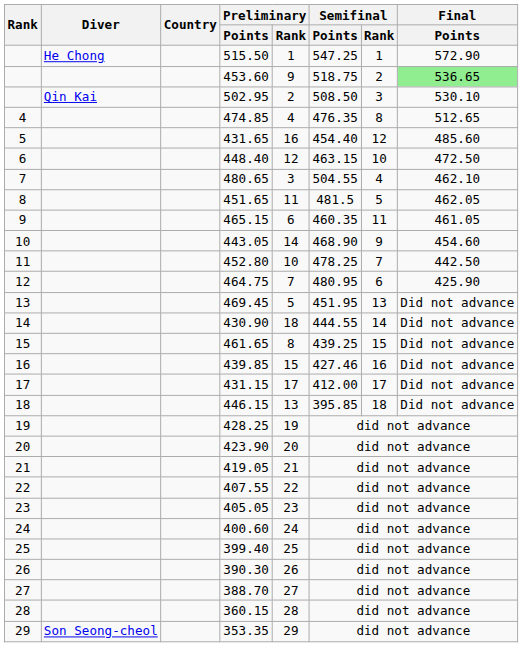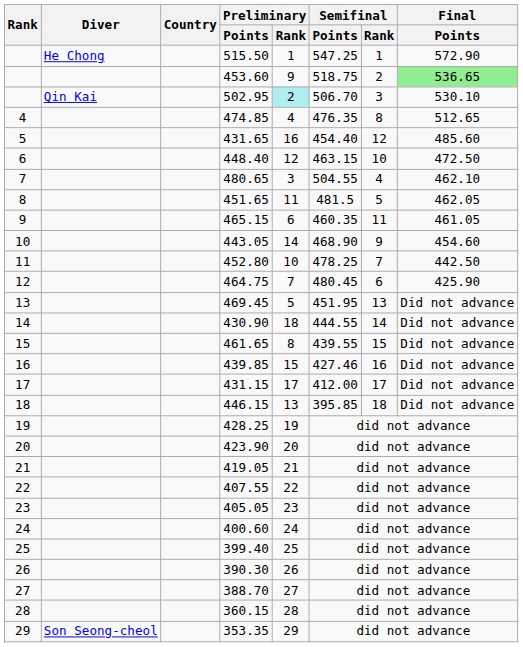 <table class="wikitable sortable" style="text-align:center">
 <tr>
 <th rowspan="2">Rank</th>
 <th rowspan="2">Diver</th>
 <th rowspan="2">Country</th>
 <th colspan="2">Preliminary </th>
 <th colspan="2">Semifinal </th>
 <th>Final </th>
 </tr>
 <tr>
 <th>Points</th>
 <th>Rank</th>
 <th>Points</th>
 <th>Rank</th>
 <th>Points</th>
 </tr>
 <tr>
 <td></td>
 <td align=left><a href='#'>He Chong</a></td>
 <td align=left></td>
 <td>515.50</td>
 <td>1</td>
 <td>547.25</td>
 <td>1</td>
 <td>572.90</td>
 </tr>
 <tr>
 <td></td>
 <td align=left></td>
 <td align=left></td>
 <td>453.60</td>
 <td>9</td>
 <td>518.75</td>
 <td>2</td>
 <td style="background: lightgreen;">536.65</td>
 </tr>
 <tr>
 <td></td>
 <td align=left><a href='#'>Qin Kai</a></td>
 <td align=left></td>
 <td>502.95</td>
-<td>2</td>
-<td>508.50</td>
+<td style="background: paleturquoise;">2</td>
+<td>506.70</td>
 <td>3</td>
 <td>530.10</td>
 </tr>
 <tr>
 <td>4</td>
 <td align=left></td>
 <td align=left></td>
 <td>474.85</td>
 <td>4</td>
 <td>476.35</td>
 <td>8</td>
 <td>512.65</td>
 </tr>
 <tr>
 <td>5</td>
 <td align=left></td>
 <td align=left></td>
 <td>431.65</td>
 <td>16</td>
 <td>454.40</td>
 <td>12</td>
 <td>485.60</td>
 </tr>
 <tr>
 <td>6</td>
 <td align=left></td>
 <td align=left></td>
 <td>448.40</td>
 <td>12</td>
 <td>463.15</td>
 <td>10</td>
 <td>472.50</td>
 </tr>
 <tr>
 <td>7</td>
 <td align=left></td>
 <td align=left></td>
 <td>480.65</td>
 <td>3</td>
 <td>504.55</td>
 <td>4</td>
 <td>462.10</td>
 </tr>
 <tr>
 <td>8</td>
 <td align=left></td>
 <td align=left></td>
 <td>451.65</td>
 <td>11</td>
 <td>481.5</td>
 <td>5</td>
 <td>462.05</td>
 </tr>
 <tr>
 <td>9</td>
 <td align=left></td>
 <td align=left></td>
 <td>465.15</td>
 <td>6</td>
 <td>460.35</td>
 <td>11</td>
 <td>461.05</td>
 </tr>
 <tr>
 <td>10</td>
 <td align=left></td>
 <td align=left></td>
 <td>443.05</td>
 <td>14</td>
 <td>468.90</td>
 <td>9</td>
 <td>454.60</td>
 </tr>
 <tr>
 <td>11</td>
 <td align=left></td>
 <td align=left></td>
 <td>452.80</td>
 <td>10</td>
 <td>478.25</td>
 <td>7</td>
 <td>442.50</td>
 </tr>
 <tr>
 <td>12</td>
 <td align=left></td>
 <td align=left></td>
 <td>464.75</td>
 <td>7</td>
-<td>480.95</td>
+<td>480.45</td>
 <td>6</td>
 <td>425.90</td>
 </tr>
 <tr>
 <td>13</td>
 <td align=left></td>
 <td align=left></td>
 <td>469.45</td>
 <td>5</td>
 <td>451.95</td>
 <td>13</td>
 <td>Did not advance</td>
 </tr>
 <tr>
 <td>14</td>
 <td align=left></td>
 <td align=left></td>
 <td>430.90</td>
 <td>18</td>
 <td>444.55</td>
 <td>14</td>
 <td>Did not advance</td>
 </tr>
 <tr>
 <td>15</td>
 <td align=left></td>
 <td align=left></td>
 <td>461.65</td>
 <td>8</td>
-<td>439.25</td>
+<td>439.55</td>
 <td>15</td>
 <td>Did not advance</td>
 </tr>
 <tr>
 <td>16</td>
 <td align=left></td>
 <td align=left></td>
 <td>439.85</td>
 <td>15</td>
 <td>427.46</td>
 <td>16</td>
 <td>Did not advance</td>
 </tr>
 <tr>
 <td>17</td>
 <td align=left></td>
 <td align=left></td>
 <td>431.15</td>
 <td>17</td>
 <td>412.00</td>
 <td>17</td>
 <td>Did not advance</td>
 </tr>
 <tr>
 <td>18</td>
 <td align=left></td>
 <td align=left></td>
 <td>446.15</td>
 <td>13</td>
 <td>395.85</td>
 <td>18</td>
 <td>Did not advance</td>
 </tr>
 <tr>
 <td>19</td>
 <td align=left></td>
 <td align=left></td>
 <td>428.25</td>
 <td>19</td>
 <td colspan=3>did not advance</td>
 </tr>
 <tr>
 <td>20</td>
 <td align=left></td>
 <td align=left></td>
 <td>423.90</td>
 <td>20</td>
 <td colspan=3>did not advance</td>
 </tr>
 <tr>
 <td>21</td>
 <td align=left></td>
 <td align=left></td>
 <td>419.05</td>
 <td>21</td>
 <td colspan=3>did not advance</td>
 </tr>
 <tr>
 <td>22</td>
 <td align=left></td>
 <td align=left></td>
 <td>407.55</td>
 <td>22</td>
 <td colspan=3>did not advance</td>
 </tr>
 <tr>
 <td>23</td>
 <td align=left></td>
 <td align=left></td>
 <td>405.05</td>
 <td>23</td>
 <td colspan=3>did not advance</td>
 </tr>
 <tr>
 <td>24</td>
 <td align=left></td>
 <td align=left></td>
 <td>400.60</td>
 <td>24</td>
 <td colspan=3>did not advance</td>
 </tr>
 <tr>
 <td>25</td>
 <td align=left></td>
 <td align=left></td>
 <td>399.40</td>
 <td>25</td>
 <td colspan=3>did not advance</td>
 </tr>
 <tr>
 <td>26</td>
 <td align=left></td>
 <td align=left></td>
 <td>390.30</td>
 <td>26</td>
 <td colspan=3>did not advance</td>
 </tr>
 <tr>
 <td>27</td>
 <td align=left></td>
 <td align=left></td>
 <td>388.70</td>
 <td>27</td>
 <td colspan=3>did not advance</td>
 </tr>
 <tr>
 <td>28</td>
 <td align=left></td>
 <td align=left></td>
 <td>360.15</td>
 <td>28</td>
 <td colspan=3>did not advance</td>
 </tr>
 <tr>
 <td>29</td>
 <td align=left><a href='#'>Son Seong-cheol</a></td>
 <td align=left></td>
 <td>353.35</td>
 <td>29</td>
 <td colspan=3>did not advance</td>
 </tr>
 </table>
